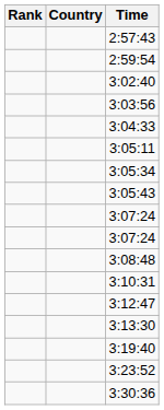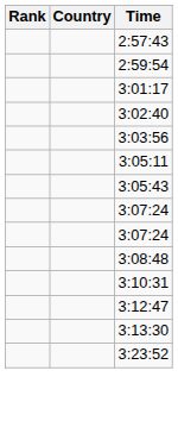 <table class="wikitable sortable"  style="text-align:center;">
 <tr>
 <th>Rank</th>
 <th>Country</th>
 <th>Time</th>
 </tr>
 <tr>
 <td></td>
 <td align=left></td>
 <td>2:57:43</td>
 </tr>
 <tr>
 <td></td>
 <td align=left></td>
 <td>2:59:54</td>
 </tr>
 <tr>
 <td></td>
 <td align=left></td>
+<td>3:01:17</td>
+</tr>
+<tr>
+<td></td>
+<td align=left></td>
 <td>3:02:40</td>
 </tr>
 <tr>
 <td></td>
 <td align=left></td>
 <td>3:03:56</td>
 </tr>
 <tr>
 <td></td>
 <td align=left></td>
-<td>3:04:33</td>
-</tr>
-<tr>
-<td></td>
-<td align=left></td>
 <td>3:05:11</td>
-</tr>
-<tr>
-<td></td>
-<td align=left></td>
-<td>3:05:34</td>
 </tr>
 <tr>
 <td></td>
 <td align=left></td>
 <td>3:05:43</td>
 </tr>
 <tr>
 <td></td>
 <td align=left></td>
 <td>3:07:24</td>
 </tr>
 <tr>
 <td></td>
 <td align=left></td>
 <td>3:07:24</td>
 </tr>
 <tr>
 <td></td>
 <td align=left></td>
 <td>3:08:48</td>
 </tr>
 <tr>
 <td></td>
 <td align=left></td>
 <td>3:10:31</td>
 </tr>
 <tr>
 <td></td>
 <td align=left></td>
 <td>3:12:47</td>
 </tr>
 <tr>
 <td></td>
 <td align=left></td>
 <td>3:13:30</td>
 </tr>
 <tr>
 <td></td>
 <td align=left></td>
-<td>3:19:40</td>
-</tr>
-<tr>
-<td></td>
-<td align=left></td>
 <td>3:23:52</td>
 </tr>
-<tr>
-<td></td>
-<td align=left></td>
-<td>3:30:36</td>
-</tr>
 </table>
